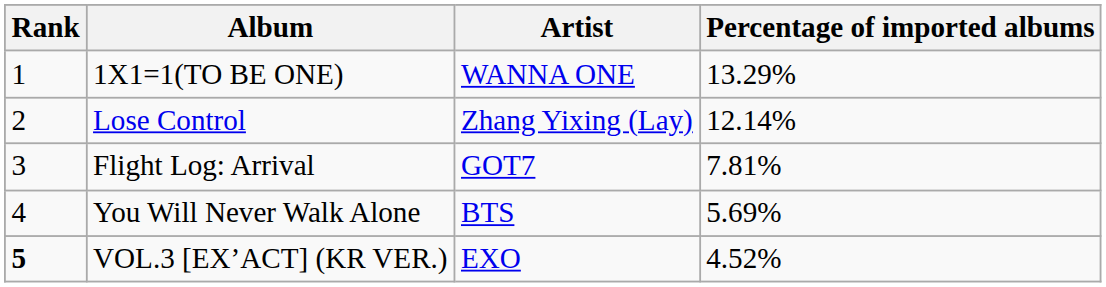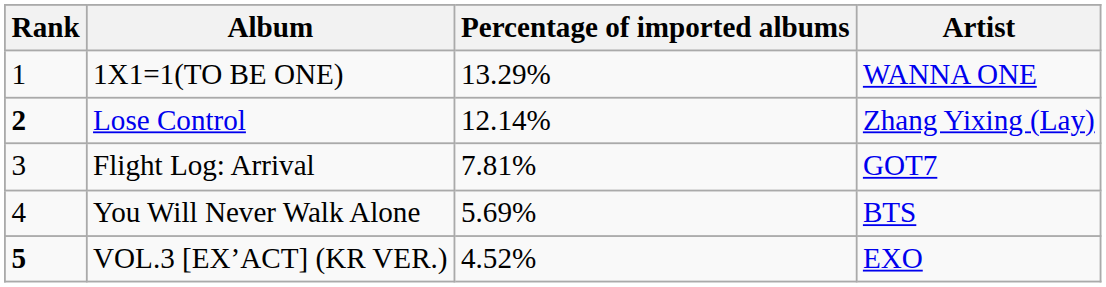 <table class="wikitable sortable">
 <tr>
 <th>Rank</th>
 <th class="unsortable">Album</th>
+<th>Percentage of imported albums</th>
 <th>Artist</th>
-<th>Percentage of imported albums</th>
 </tr>
 <tr>
 <td>1</td>
 <td>1X1=1(TO BE ONE)</td>
+<td>13.29%</td>
 <td><a href='#'>WANNA ONE</a></td>
-<td>13.29%</td>
 </tr>
 <tr>
-<td>2</td>
+<td><strong>2</strong></td>
 <td><a href='#'>Lose Control</a></td>
+<td>12.14%</td>
 <td><a href='#'>Zhang Yixing (Lay)</a></td>
-<td>12.14%</td>
 </tr>
 <tr>
 <td>3</td>
 <td>Flight Log: Arrival</td>
+<td>7.81%</td>
 <td><a href='#'>GOT7</a></td>
-<td>7.81%</td>
 </tr>
 <tr>
 <td>4</td>
 <td>You Will Never Walk Alone</td>
+<td>5.69%</td>
 <td><a href='#'>BTS</a></td>
-<td>5.69%</td>
 </tr>
 <tr>
 <td><strong>5</strong></td>
 <td>VOL.3 [EX’ACT] (KR VER.)</td>
+<td>4.52%</td>
 <td><a href='#'>EXO</a></td>
-<td>4.52%</td>
 </tr>
 </table>
